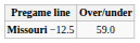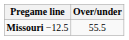 <table class="wikitable">
 <tr align="center">
 <th style=>Pregame line</th>
 <th style=>Over/under</th>
 </tr>
 <tr align="center">
 <td><strong>Missouri</strong> −12.5</td>
-<td>59.0</td>
+<td>55.5</td>
 </tr>
 </table>
